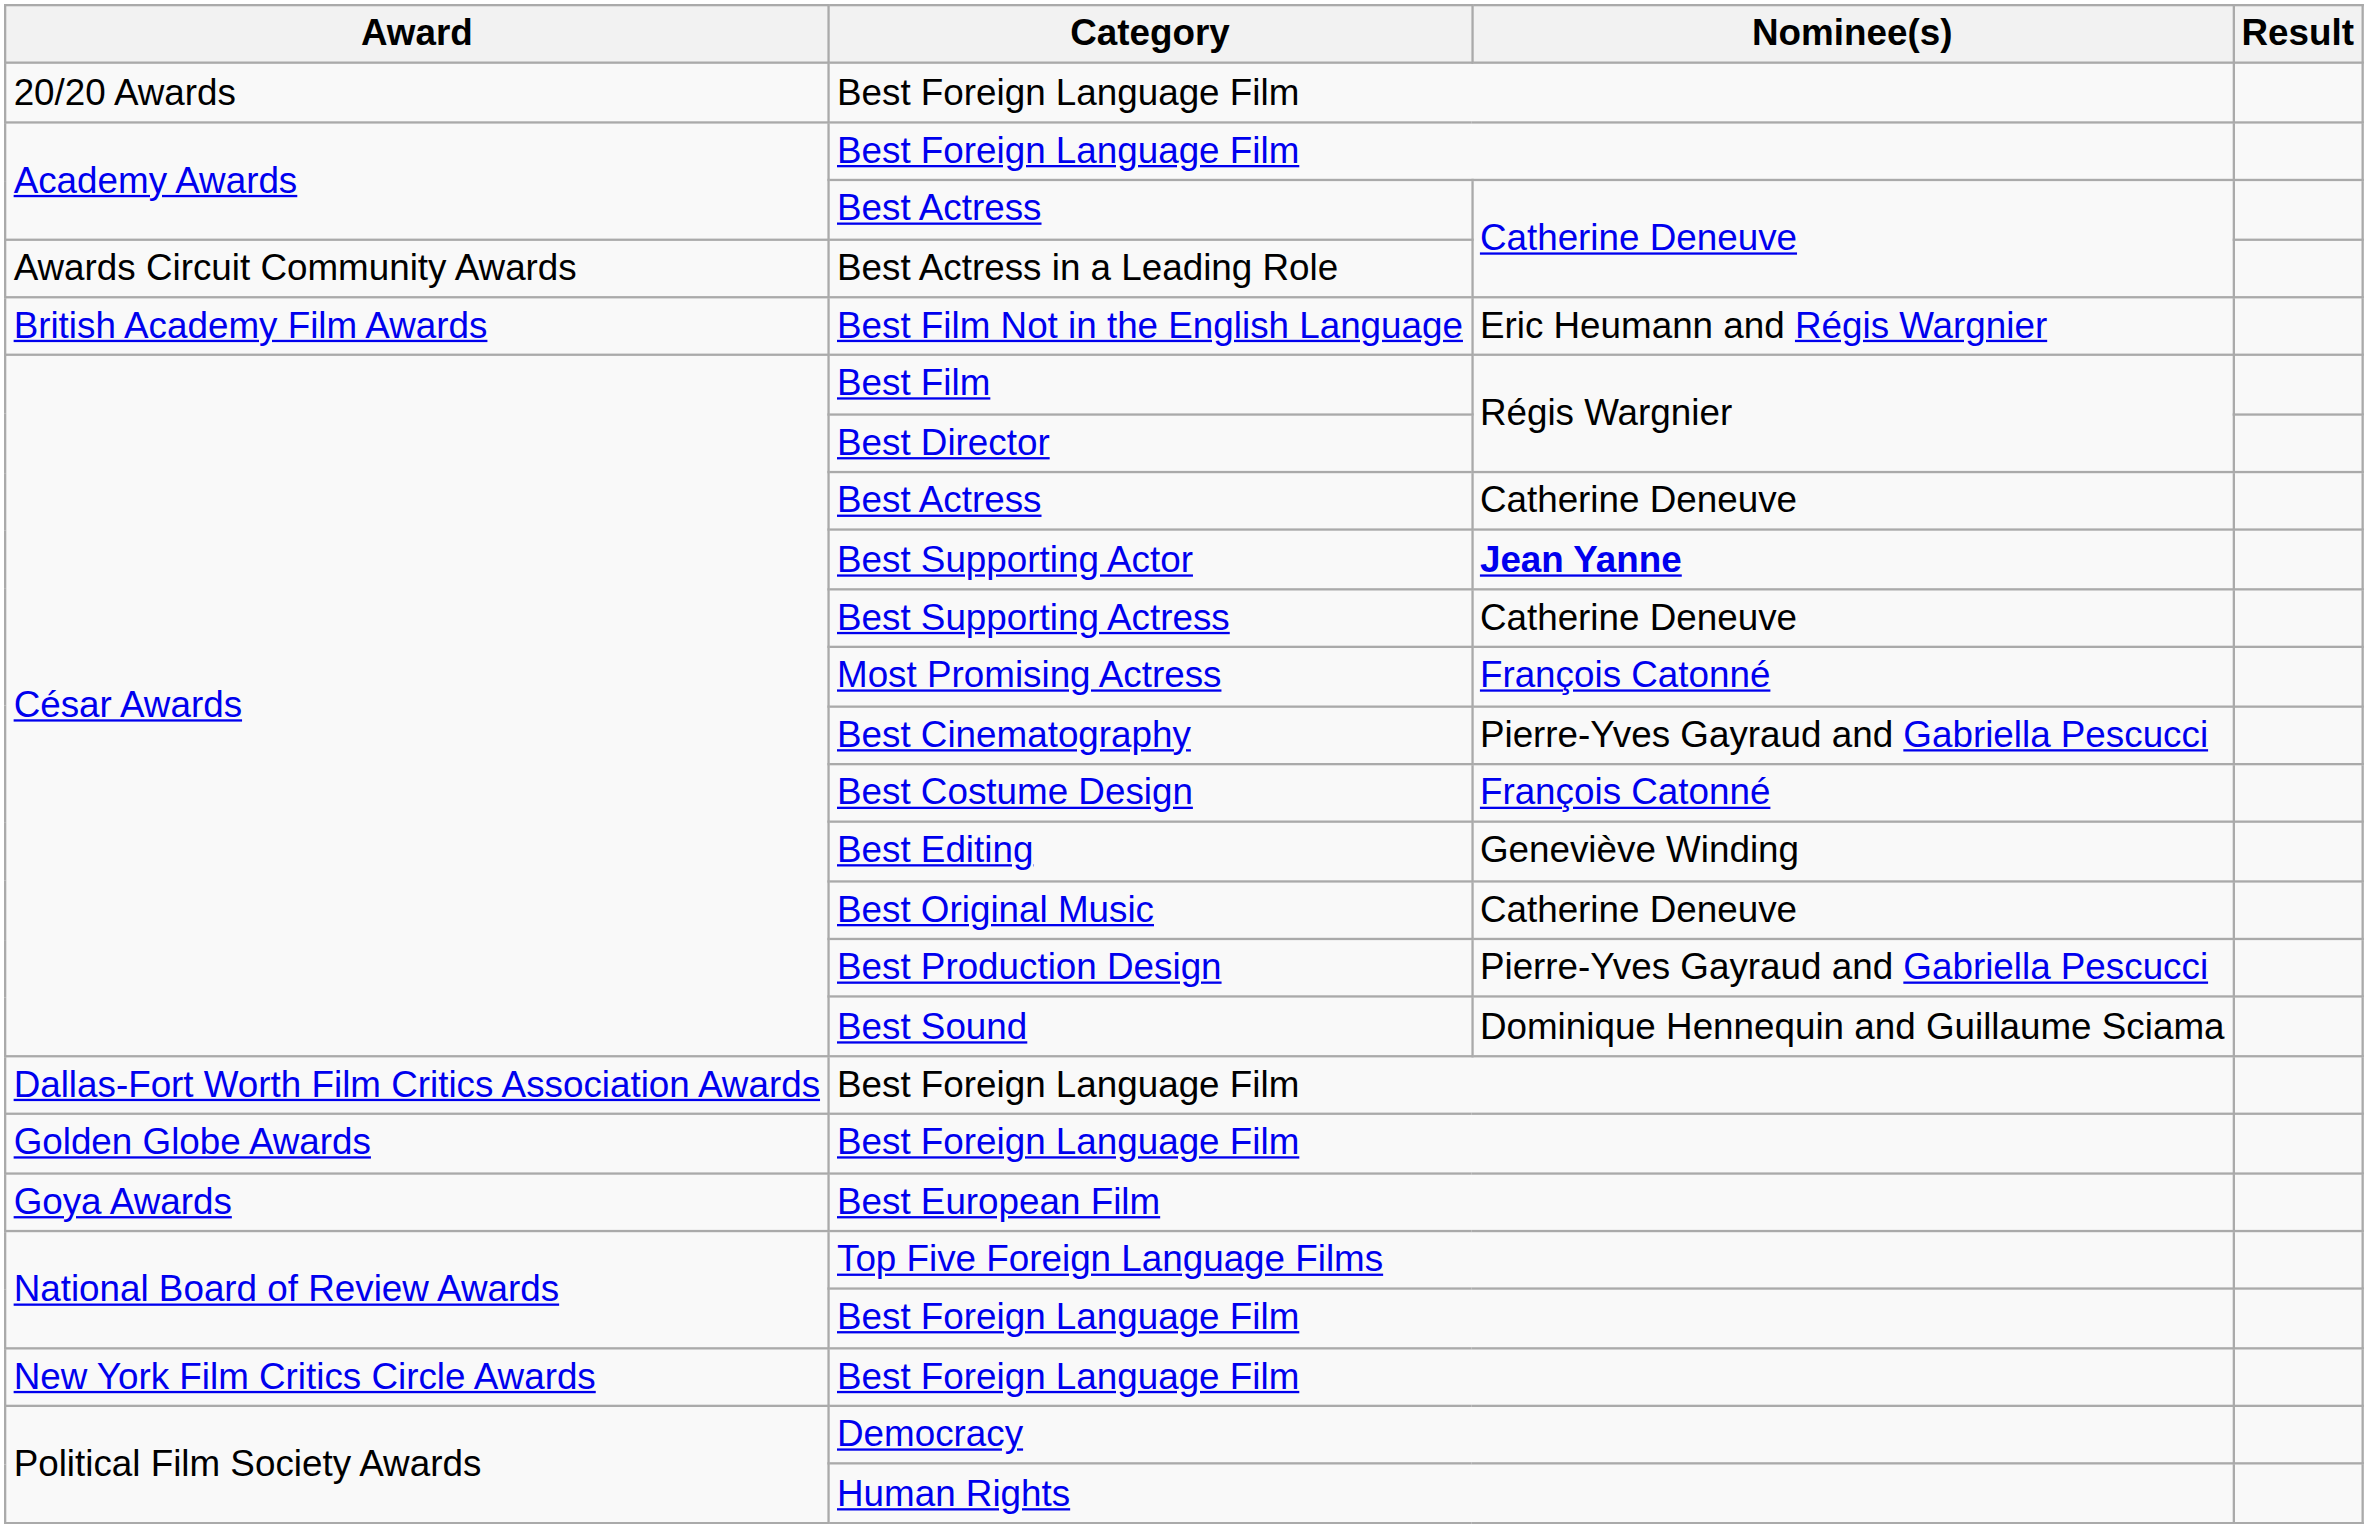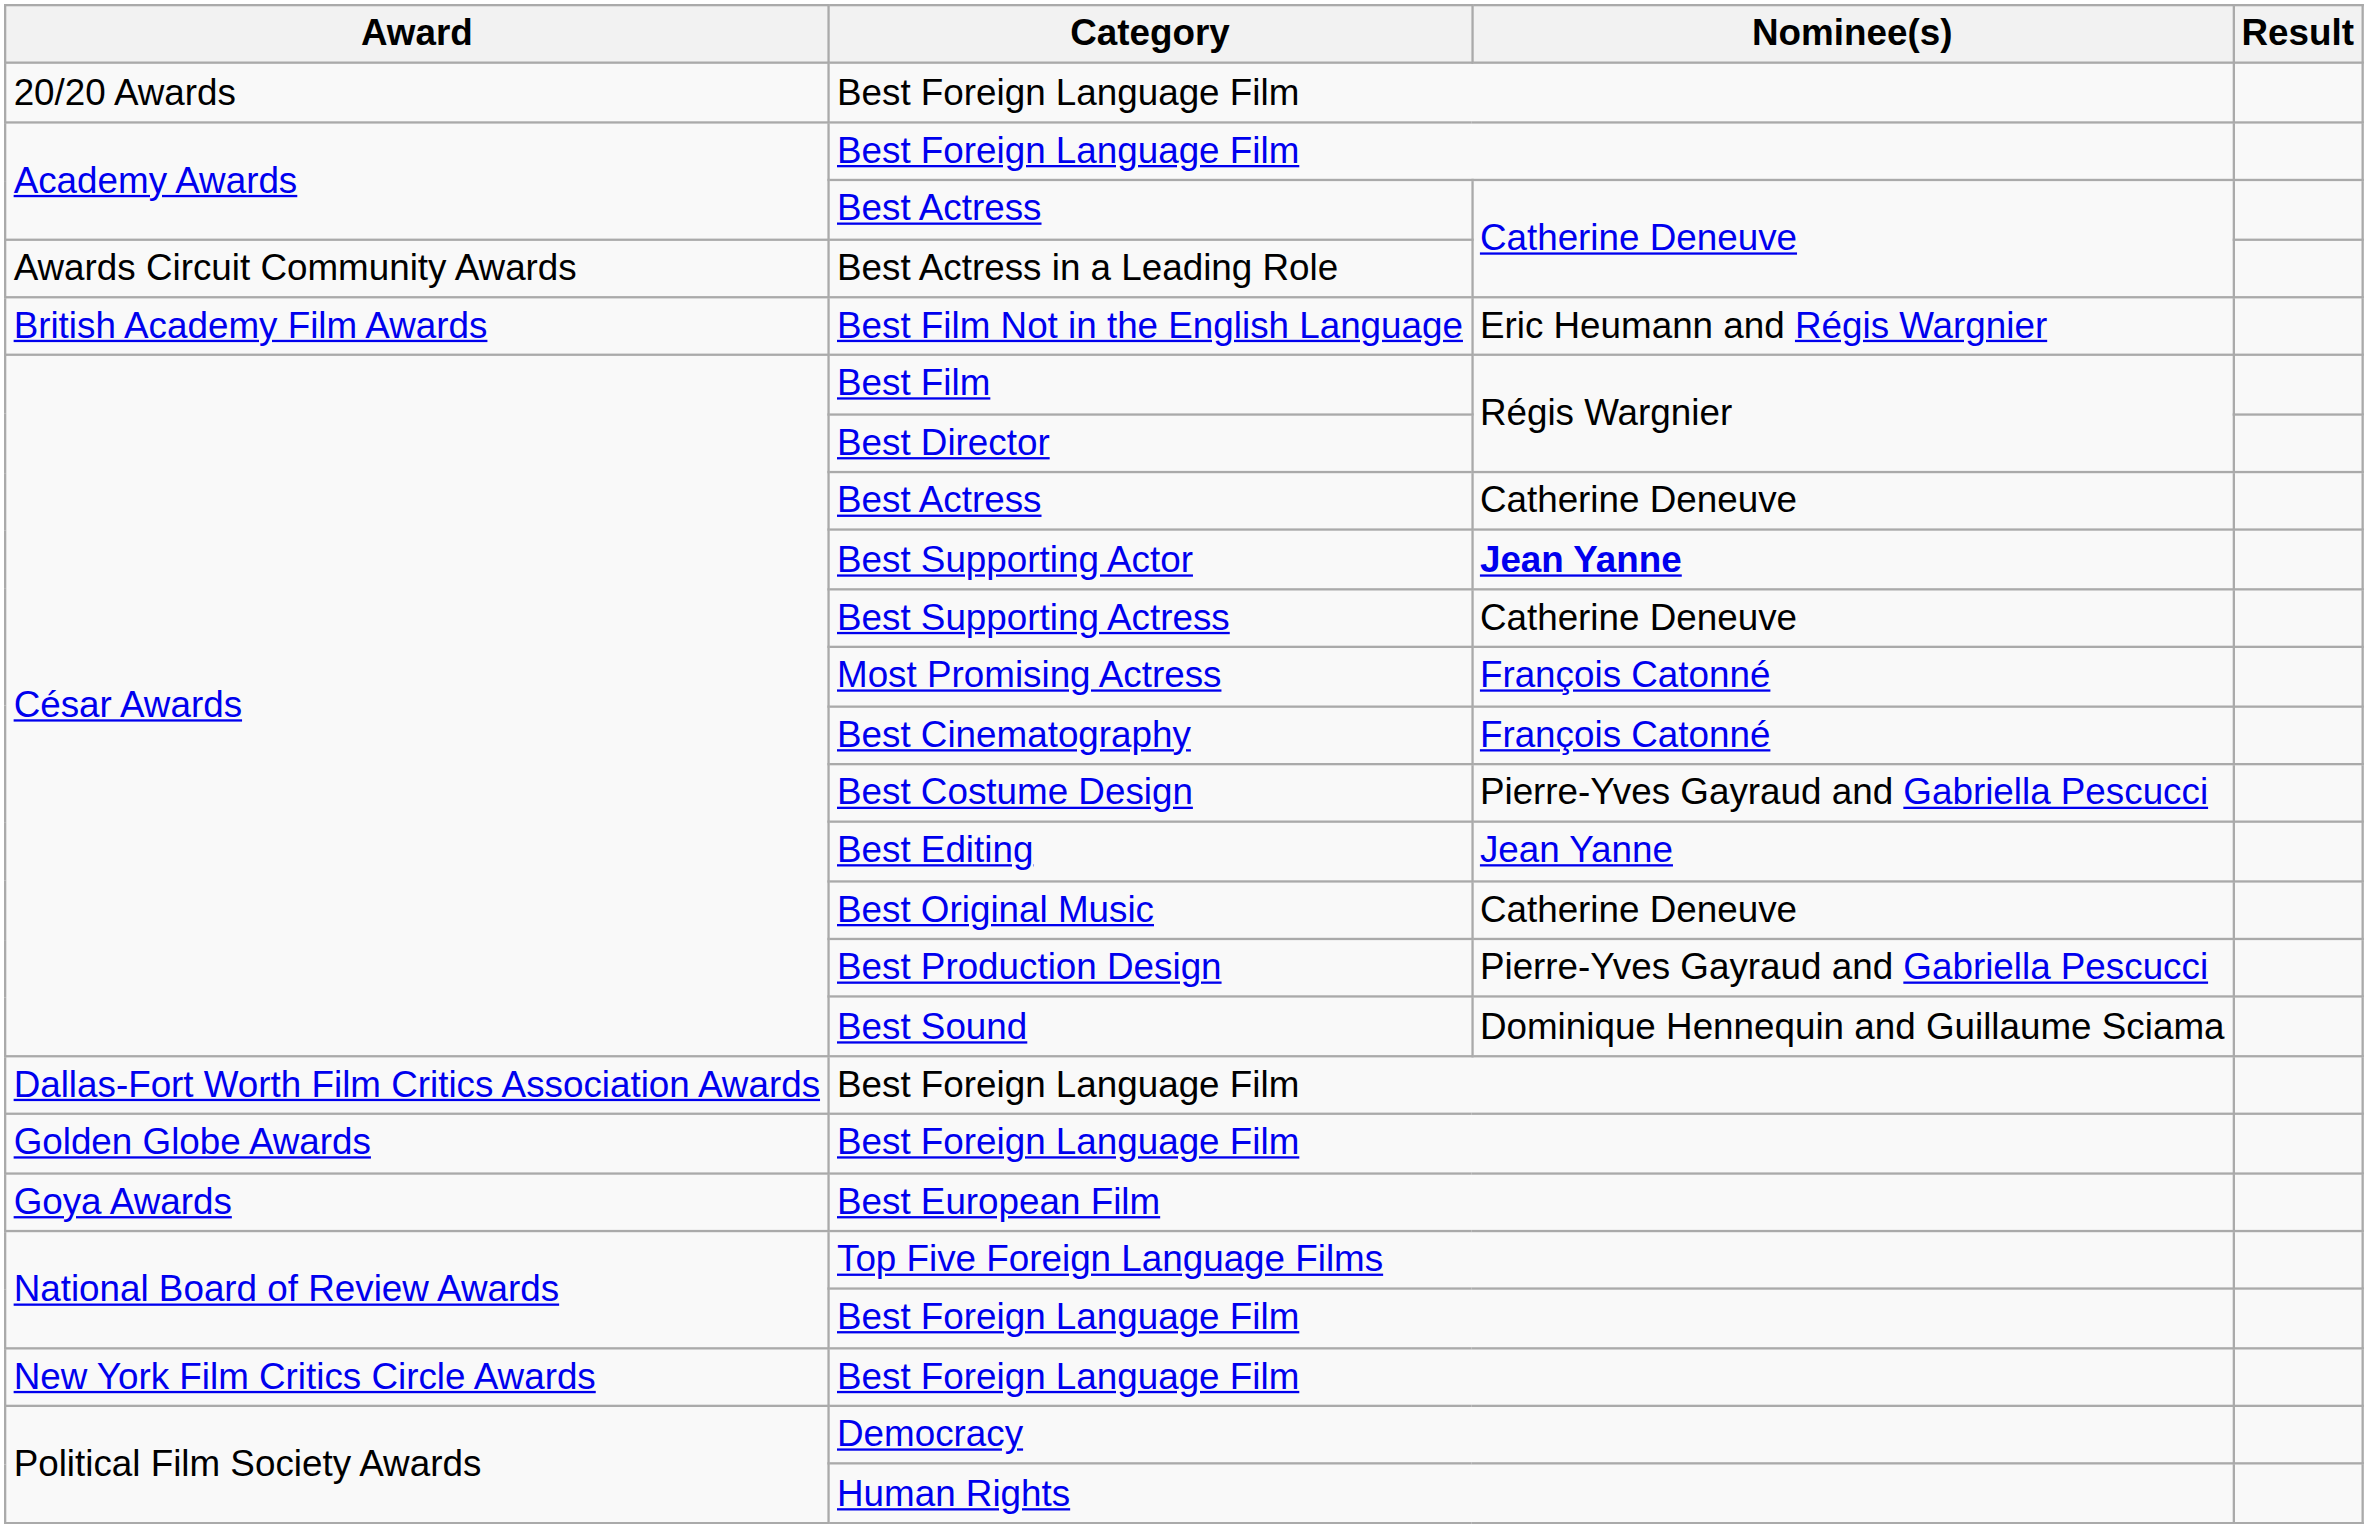 <table class="wikitable plainrowheaders">
 <tr>
 <th>Award</th>
 <th>Category</th>
 <th>Nominee(s)</th>
 <th>Result</th>
 </tr>
 <tr>
 <td>20/20 Awards</td>
 <td colspan="2">Best Foreign Language Film</td>
 <td></td>
 </tr>
 <tr>
 <td rowspan="2"><a href='#'>Academy Awards</a></td>
 <td colspan="2"><a href='#'>Best Foreign Language Film</a></td>
 <td></td>
 </tr>
 <tr>
 <td><a href='#'>Best Actress</a></td>
 <td rowspan="2"><a href='#'>Catherine Deneuve</a></td>
 <td></td>
 </tr>
 <tr>
 <td>Awards Circuit Community Awards</td>
 <td>Best Actress in a Leading Role</td>
 <td></td>
 </tr>
 <tr>
 <td><a href='#'>British Academy Film Awards</a></td>
 <td><a href='#'>Best Film Not in the English Language</a></td>
 <td>Eric Heumann and <a href='#'>Régis Wargnier</a></td>
 <td></td>
 </tr>
 <tr>
 <td rowspan="12"><a href='#'>César Awards</a></td>
 <td><a href='#'>Best Film</a></td>
 <td rowspan="2">Régis Wargnier</td>
 <td></td>
 </tr>
 <tr>
 <td><a href='#'>Best Director</a></td>
 <td></td>
 </tr>
 <tr>
 <td><a href='#'>Best Actress</a></td>
 <td>Catherine Deneuve</td>
 <td></td>
 </tr>
 <tr>
 <td><a href='#'>Best Supporting Actor</a></td>
 <td><strong><a href='#'>Jean Yanne</a></strong></td>
 <td></td>
 </tr>
 <tr>
 <td><a href='#'>Best Supporting Actress</a></td>
 <td>Catherine Deneuve</td>
 <td></td>
 </tr>
 <tr>
 <td><a href='#'>Most Promising Actress</a></td>
 <td><a href='#'>François Catonné</a></td>
 <td></td>
 </tr>
 <tr>
 <td><a href='#'>Best Cinematography</a></td>
+<td><a href='#'>François Catonné</a></td>
+<td></td>
+</tr>
+<tr>
+<td><a href='#'>Best Costume Design</a></td>
 <td>Pierre-Yves Gayraud and <a href='#'>Gabriella Pescucci</a></td>
 <td></td>
 </tr>
 <tr>
-<td><a href='#'>Best Costume Design</a></td>
-<td><a href='#'>François Catonné</a></td>
-<td></td>
-</tr>
-<tr>
 <td><a href='#'>Best Editing</a></td>
-<td>Geneviève Winding</td>
+<td><a href='#'>Jean Yanne</a></td>
 <td></td>
 </tr>
 <tr>
 <td><a href='#'>Best Original Music</a></td>
 <td>Catherine Deneuve</td>
 <td></td>
 </tr>
 <tr>
 <td><a href='#'>Best Production Design</a></td>
 <td>Pierre-Yves Gayraud and <a href='#'>Gabriella Pescucci</a></td>
 <td></td>
 </tr>
 <tr>
 <td><a href='#'>Best Sound</a></td>
 <td>Dominique Hennequin and Guillaume Sciama</td>
 <td></td>
 </tr>
 <tr>
 <td><a href='#'>Dallas-Fort Worth Film Critics Association Awards</a></td>
 <td colspan="2">Best Foreign Language Film</td>
 <td></td>
 </tr>
 <tr>
 <td><a href='#'>Golden Globe Awards</a></td>
 <td colspan="2"><a href='#'>Best Foreign Language Film</a></td>
 <td></td>
 </tr>
 <tr>
 <td><a href='#'>Goya Awards</a></td>
 <td colspan="2"><a href='#'>Best European Film</a></td>
 <td></td>
 </tr>
 <tr>
 <td rowspan="2"><a href='#'>National Board of Review Awards</a></td>
 <td colspan="2"><a href='#'>Top Five Foreign Language Films</a></td>
 <td></td>
 </tr>
 <tr>
 <td colspan="2"><a href='#'>Best Foreign Language Film</a></td>
 <td></td>
 </tr>
 <tr>
 <td><a href='#'>New York Film Critics Circle Awards</a></td>
 <td colspan="2"><a href='#'>Best Foreign Language Film</a></td>
 <td></td>
 </tr>
 <tr>
 <td rowspan="2">Political Film Society Awards</td>
 <td colspan="2"><a href='#'>Democracy</a></td>
 <td></td>
 </tr>
 <tr>
 <td colspan="2"><a href='#'>Human Rights</a></td>
 <td></td>
 </tr>
 </table>
